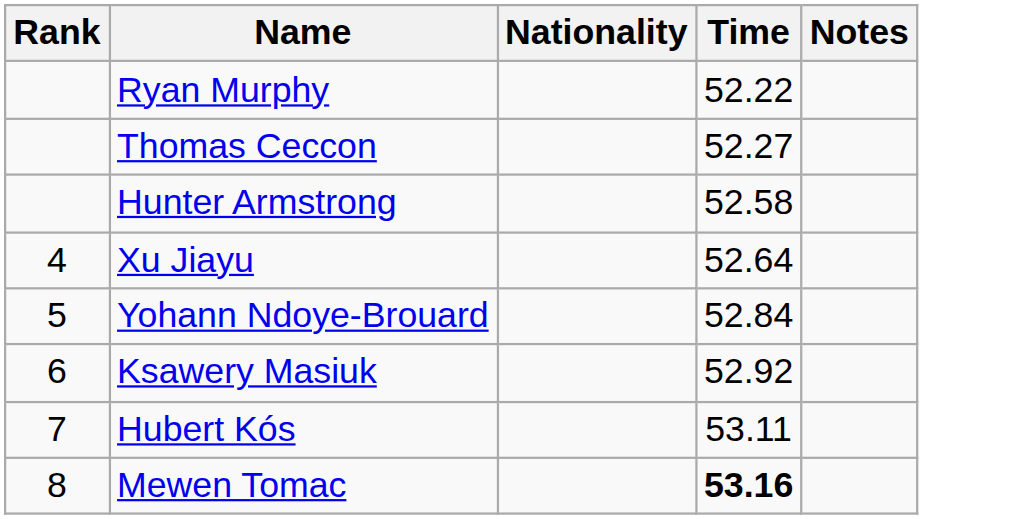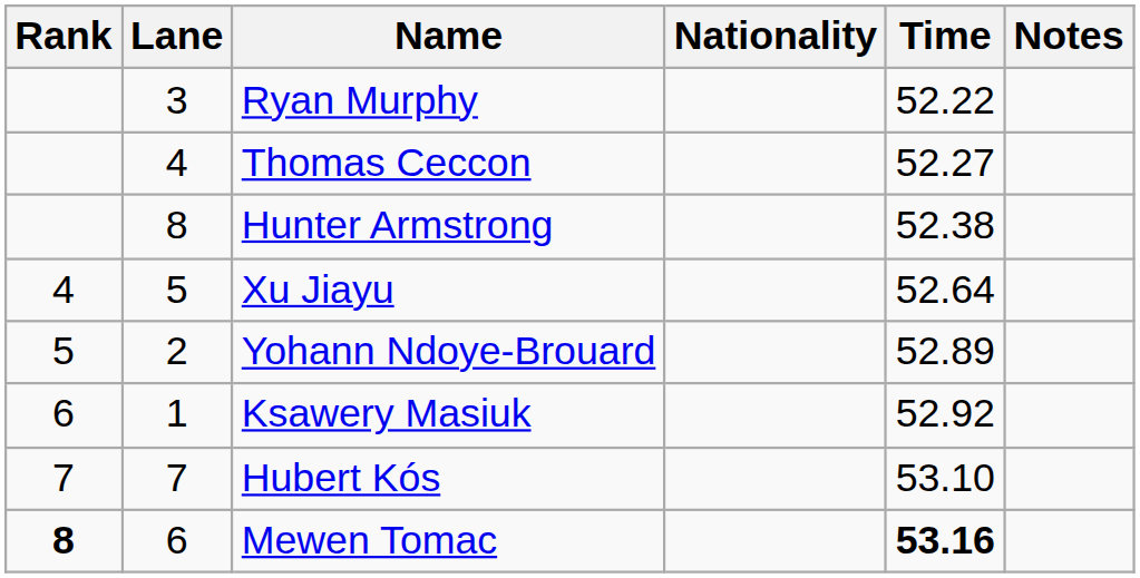 <table class="wikitable sortable" style="text-align:center">
 <tr>
 <th>Rank</th>
+<th>Lane</th>
 <th>Name</th>
 <th>Nationality</th>
 <th>Time</th>
 <th>Notes</th>
 </tr>
 <tr>
 <td></td>
+<td>3</td>
 <td align=left><a href='#'>Ryan Murphy</a></td>
 <td align=left></td>
 <td>52.22</td>
 <td></td>
 </tr>
 <tr>
 <td></td>
+<td>4</td>
 <td align=left><a href='#'>Thomas Ceccon</a></td>
 <td align=left></td>
 <td>52.27</td>
 <td></td>
 </tr>
 <tr>
 <td></td>
+<td>8</td>
 <td align=left><a href='#'>Hunter Armstrong</a></td>
 <td align=left></td>
-<td>52.58</td>
+<td>52.38</td>
 <td></td>
 </tr>
 <tr>
 <td>4</td>
+<td>5</td>
 <td align=left><a href='#'>Xu Jiayu</a></td>
 <td align=left></td>
 <td>52.64</td>
 <td></td>
 </tr>
 <tr>
 <td>5</td>
+<td>2</td>
 <td align=left><a href='#'>Yohann Ndoye-Brouard</a></td>
 <td align=left></td>
-<td>52.84</td>
+<td>52.89</td>
 <td></td>
 </tr>
 <tr>
 <td>6</td>
+<td>1</td>
 <td align=left><a href='#'>Ksawery Masiuk</a></td>
 <td align=left></td>
 <td>52.92</td>
 <td></td>
 </tr>
 <tr>
 <td>7</td>
+<td>7</td>
 <td align=left><a href='#'>Hubert Kós</a></td>
 <td align=left></td>
-<td>53.11</td>
+<td>53.10</td>
 <td></td>
 </tr>
 <tr>
-<td>8</td>
+<td><strong>8</strong></td>
+<td>6</td>
 <td align=left><a href='#'>Mewen Tomac</a></td>
 <td align=left></td>
 <td><strong>53.16</strong></td>
 <td></td>
 </tr>
 </table>
